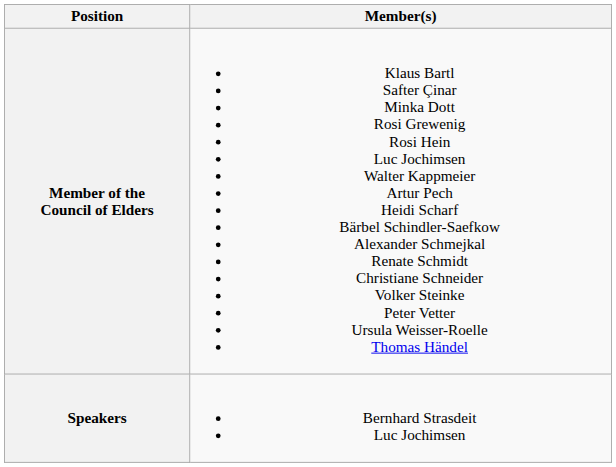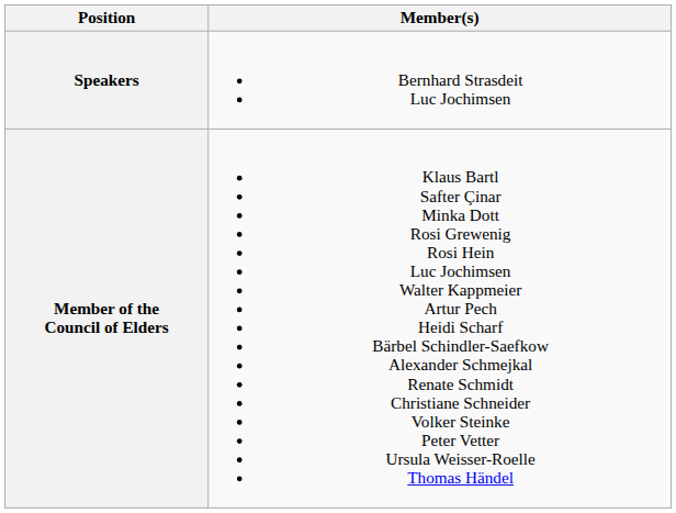 <table class=wikitable style="width:40em; text-align:center">
 <tr>
 <th style="width:12em;">Position</th>
 <th style="width:28em;">Member(s)</th>
 </tr>
 <tr>
+<th>Speakers</th>
+<td><br><ul><li>Bernhard Strasdeit</li><li>Luc Jochimsen</li></ul></td>
+</tr>
+<tr>
 <th>Member of the<br>Council of Elders</th>
 <td><br><ul><li>Klaus Bartl</li><li>Safter Çinar</li><li>Minka Dott</li><li>Rosi Grewenig</li><li>Rosi Hein</li><li>Luc Jochimsen</li><li>Walter Kappmeier</li><li>Artur Pech</li><li>Heidi Scharf</li><li>Bärbel Schindler-Saefkow</li><li>Alexander Schmejkal</li><li>Renate Schmidt</li><li>Christiane Schneider</li><li>Volker Steinke</li><li>Peter Vetter</li><li>Ursula Weisser-Roelle</li><li><a href='#'>Thomas Händel</a></li></ul></td>
 </tr>
-<tr>
-<th>Speakers</th>
-<td><br><ul><li>Bernhard Strasdeit</li><li>Luc Jochimsen</li></ul></td>
-</tr>
 </table>
